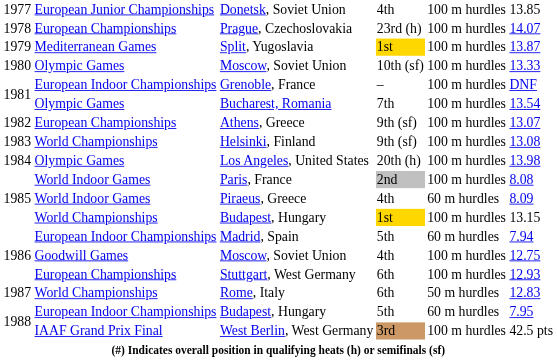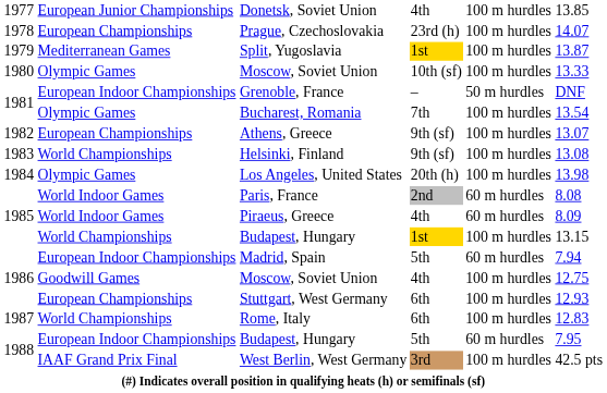 <table>
 <tr>
 <td>1977</td>
 <td><a href='#'>European Junior Championships</a></td>
 <td><a href='#'>Donetsk</a>, Soviet Union</td>
 <td>4th</td>
 <td>100 m hurdles</td>
 <td>13.85</td>
 </tr>
 <tr>
 <td>1978</td>
 <td><a href='#'>European Championships</a></td>
 <td><a href='#'>Prague</a>, Czechoslovakia</td>
 <td>23rd (h)</td>
 <td>100 m hurdles</td>
 <td><a href='#'>14.07</a></td>
 </tr>
 <tr>
 <td>1979</td>
 <td><a href='#'>Mediterranean Games</a></td>
 <td><a href='#'>Split</a>, Yugoslavia</td>
 <td bgcolor=gold>1st</td>
 <td>100 m hurdles</td>
 <td><a href='#'>13.87</a></td>
 </tr>
 <tr>
 <td>1980</td>
 <td><a href='#'>Olympic Games</a></td>
 <td><a href='#'>Moscow</a>, Soviet Union</td>
 <td>10th (sf)</td>
 <td>100 m hurdles</td>
 <td><a href='#'>13.33</a></td>
 </tr>
 <tr>
 <td rowspan=2>1981</td>
 <td><a href='#'>European Indoor Championships</a></td>
 <td><a href='#'>Grenoble</a>, France</td>
 <td>–</td>
-<td>100 m hurdles</td>
+<td>50 m hurdles</td>
 <td><a href='#'>DNF</a></td>
 </tr>
 <tr>
 <td><a href='#'>Olympic Games</a></td>
 <td><a href='#'>Bucharest, Romania</a></td>
 <td>7th</td>
 <td>100 m hurdles</td>
 <td><a href='#'>13.54</a></td>
 </tr>
 <tr>
 <td>1982</td>
 <td><a href='#'>European Championships</a></td>
 <td><a href='#'>Athens</a>, Greece</td>
 <td>9th (sf)</td>
 <td>100 m hurdles</td>
 <td><a href='#'>13.07</a></td>
 </tr>
 <tr>
 <td>1983</td>
 <td><a href='#'>World Championships</a></td>
 <td><a href='#'>Helsinki</a>, Finland</td>
 <td>9th (sf)</td>
 <td>100 m hurdles</td>
 <td><a href='#'>13.08</a></td>
 </tr>
 <tr>
 <td>1984</td>
 <td><a href='#'>Olympic Games</a></td>
 <td><a href='#'>Los Angeles</a>, United States</td>
 <td>20th (h)</td>
 <td>100 m hurdles</td>
 <td><a href='#'>13.98</a></td>
 </tr>
 <tr>
 <td rowspan=3>1985</td>
 <td><a href='#'>World Indoor Games</a></td>
 <td><a href='#'>Paris</a>, France</td>
 <td bgcolor=silver>2nd</td>
-<td>100 m hurdles</td>
+<td>60 m hurdles</td>
 <td><a href='#'>8.08</a></td>
 </tr>
 <tr>
 <td><a href='#'>World Indoor Games</a></td>
 <td><a href='#'>Piraeus</a>, Greece</td>
 <td>4th</td>
 <td>60 m hurdles</td>
 <td><a href='#'>8.09</a></td>
 </tr>
 <tr>
 <td><a href='#'>World Championships</a></td>
 <td><a href='#'>Budapest</a>, Hungary</td>
 <td bgcolor=gold>1st</td>
 <td>100 m hurdles</td>
 <td>13.15</td>
 </tr>
 <tr>
 <td rowspan=3>1986</td>
 <td><a href='#'>European Indoor Championships</a></td>
 <td><a href='#'>Madrid</a>, Spain</td>
 <td>5th</td>
 <td>60 m hurdles</td>
 <td><a href='#'>7.94</a></td>
 </tr>
 <tr>
 <td><a href='#'>Goodwill Games</a></td>
 <td><a href='#'>Moscow</a>, Soviet Union</td>
 <td>4th</td>
 <td>100 m hurdles</td>
 <td><a href='#'>12.75</a></td>
 </tr>
 <tr>
 <td><a href='#'>European Championships</a></td>
 <td><a href='#'>Stuttgart</a>, West Germany</td>
 <td>6th</td>
 <td>100 m hurdles</td>
 <td><a href='#'>12.93</a></td>
 </tr>
 <tr>
 <td>1987</td>
 <td><a href='#'>World Championships</a></td>
 <td><a href='#'>Rome</a>, Italy</td>
 <td>6th</td>
-<td>50 m hurdles</td>
+<td>100 m hurdles</td>
 <td><a href='#'>12.83</a></td>
 </tr>
 <tr>
 <td rowspan=2>1988</td>
 <td><a href='#'>European Indoor Championships</a></td>
 <td><a href='#'>Budapest</a>, Hungary</td>
 <td>5th</td>
 <td>60 m hurdles</td>
 <td><a href='#'>7.95</a></td>
 </tr>
 <tr>
 <td><a href='#'>IAAF Grand Prix Final</a></td>
 <td><a href='#'>West Berlin</a>, West Germany</td>
 <td bgcolor=cc9966>3rd</td>
 <td>100 m hurdles</td>
 <td>42.5 pts</td>
 </tr>
 <tr>
 <th colspan=6><small><strong> (#) Indicates overall position in qualifying heats (h)  or semifinals (sf)</strong></small></th>
 </tr>
 </table>
